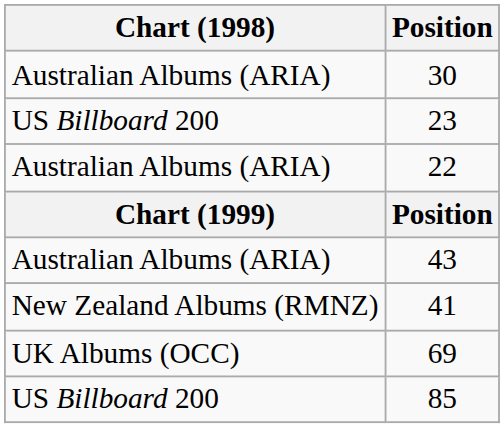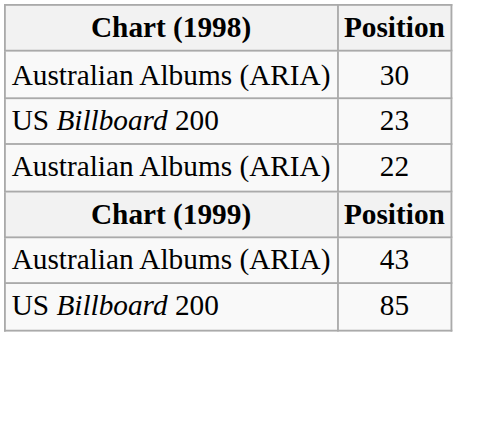 <table class="wikitable plainrowheaders">
 <tr>
 <th scope="col">Chart (1998)</th>
 <th scope="col">Position</th>
 </tr>
 <tr>
 <td>Australian Albums (ARIA)</td>
 <td align=center>30</td>
 </tr>
 <tr>
 <td>US <em>Billboard</em> 200</td>
 <td align=center>23</td>
 </tr>
 <tr>
 <td>Australian Albums (ARIA)</td>
 <td align=center>22</td>
 </tr>
 <tr>
 <th>Chart (1999)</th>
 <th>Position</th>
 </tr>
 <tr>
 <td>Australian Albums (ARIA)</td>
 <td align=center>43</td>
 </tr>
 <tr>
-<td>New Zealand Albums (RMNZ)</td>
-<td align=center>41</td>
-</tr>
-<tr>
-<td>UK Albums (OCC)</td>
-<td align=center>69</td>
-</tr>
-<tr>
 <td>US <em>Billboard</em> 200</td>
 <td align=center>85</td>
 </tr>
 </table>
